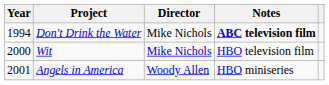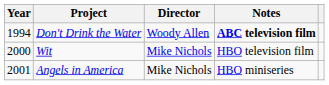 <table class="wikitable sortable">
 <tr>
 <th>Year</th>
 <th>Project</th>
 <th>Director</th>
 <th>Notes</th>
 <th class=unsortable></th>
 </tr>
 <tr>
 <td>1994</td>
 <td><em><a href='#'>Don't Drink the Water</a></em></td>
-<td>Mike Nichols</td>
+<td><a href='#'>Woody Allen</a></td>
 <td><strong><a href='#'>ABC</a> television film</strong></td>
 </tr>
 <tr>
 <td>2000</td>
 <td><em><a href='#'>Wit</a></em></td>
 <td><a href='#'>Mike Nichols</a></td>
 <td><a href='#'>HBO</a> television film</td>
 <td></td>
 </tr>
 <tr>
 <td>2001</td>
 <td><em><a href='#'>Angels in America</a></em></td>
-<td><a href='#'>Woody Allen</a></td>
+<td>Mike Nichols</td>
 <td><a href='#'>HBO</a> miniseries</td>
 <td></td>
 </tr>
 </table>
